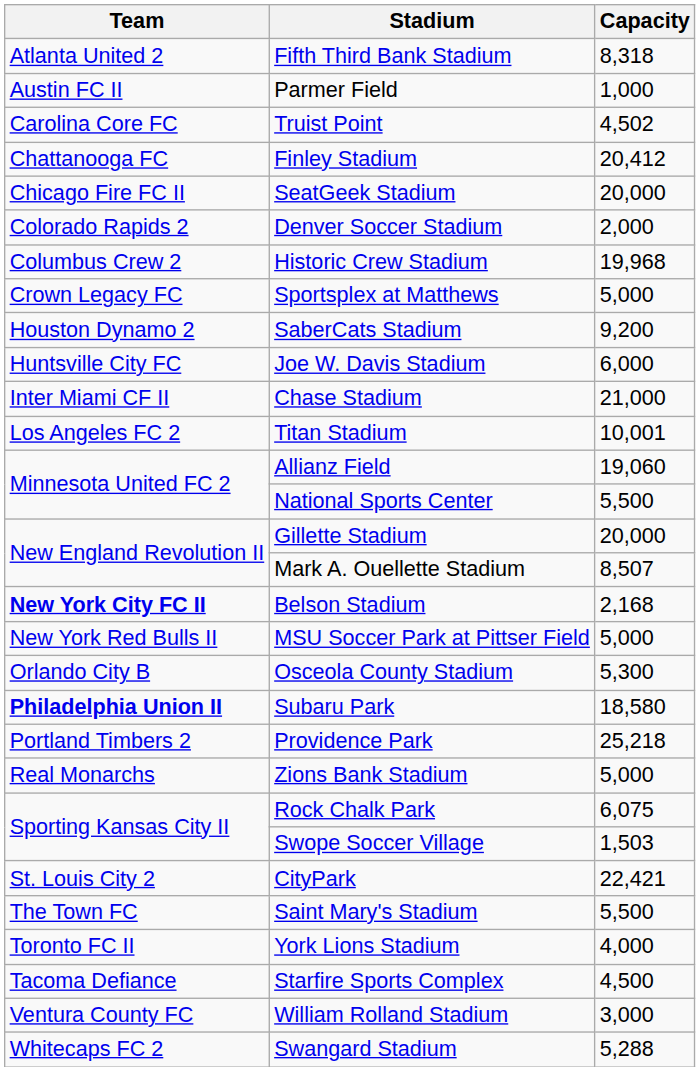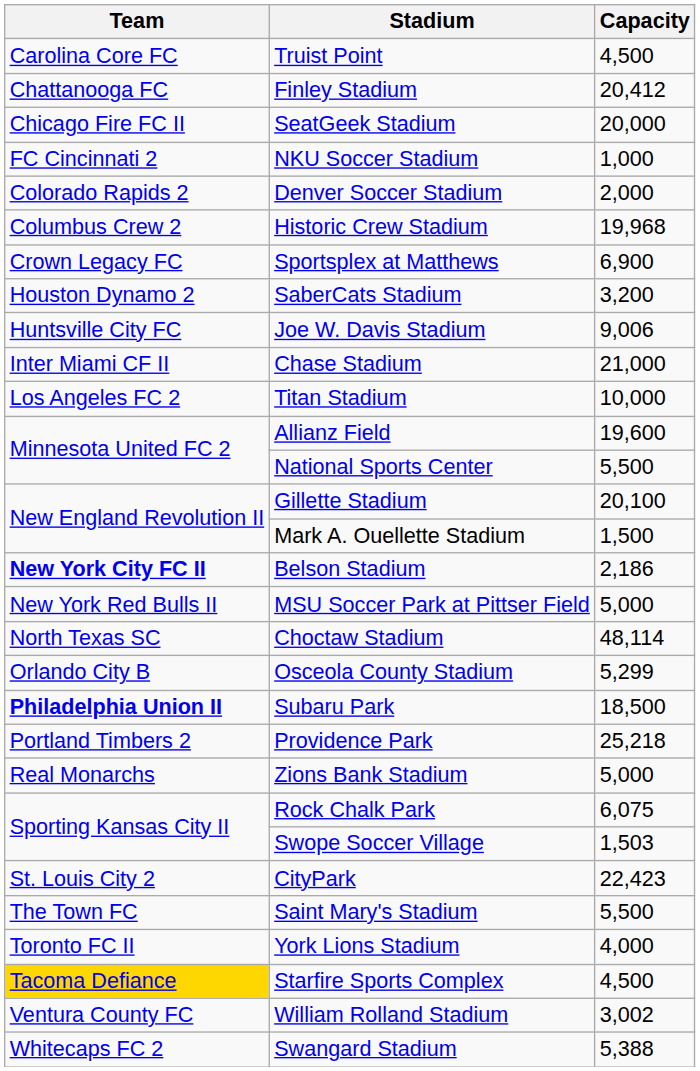 <table class="wikitable sortable" style="text-align:left">
 <tr>
 <th>Team</th>
 <th>Stadium</th>
 <th>Capacity</th>
 </tr>
 <tr>
-<td><a href='#'>Atlanta United 2</a></td>
-<td><a href='#'>Fifth Third Bank Stadium</a></td>
-<td>8,318</td>
-</tr>
-<tr>
-<td><a href='#'>Austin FC II</a></td>
-<td>Parmer Field</td>
-<td>1,000</td>
-</tr>
-<tr>
 <td><a href='#'>Carolina Core FC</a></td>
 <td><a href='#'>Truist Point</a></td>
-<td>4,502</td>
+<td>4,500</td>
 </tr>
 <tr>
 <td><a href='#'>Chattanooga FC</a></td>
 <td><a href='#'>Finley Stadium</a></td>
 <td>20,412</td>
 </tr>
 <tr>
 <td><a href='#'>Chicago Fire FC II</a></td>
 <td><a href='#'>SeatGeek Stadium</a></td>
 <td>20,000</td>
+</tr>
+<tr>
+<td><a href='#'>FC Cincinnati 2</a></td>
+<td><a href='#'>NKU Soccer Stadium</a></td>
+<td>1,000</td>
 </tr>
 <tr>
 <td><a href='#'>Colorado Rapids 2</a></td>
 <td><a href='#'>Denver Soccer Stadium</a></td>
 <td>2,000</td>
 </tr>
 <tr>
 <td><a href='#'>Columbus Crew 2</a></td>
 <td><a href='#'>Historic Crew Stadium</a></td>
 <td>19,968</td>
 </tr>
 <tr>
 <td><a href='#'>Crown Legacy FC</a></td>
 <td><a href='#'>Sportsplex at Matthews</a></td>
-<td>5,000</td>
+<td>6,900</td>
 </tr>
 <tr>
 <td><a href='#'>Houston Dynamo 2</a></td>
 <td><a href='#'>SaberCats Stadium</a></td>
-<td>9,200</td>
+<td>3,200</td>
 </tr>
 <tr>
 <td><a href='#'>Huntsville City FC</a></td>
 <td><a href='#'>Joe W. Davis Stadium</a></td>
-<td>6,000</td>
+<td>9,006</td>
 </tr>
 <tr>
 <td><a href='#'>Inter Miami CF II</a></td>
 <td><a href='#'>Chase Stadium</a></td>
 <td>21,000</td>
 </tr>
 <tr>
 <td><a href='#'>Los Angeles FC 2</a></td>
 <td><a href='#'>Titan Stadium</a></td>
-<td>10,001</td>
+<td>10,000</td>
 </tr>
 <tr>
 <td rowspan=2><a href='#'>Minnesota United FC 2</a></td>
 <td><a href='#'>Allianz Field</a></td>
-<td>19,060</td>
+<td>19,600</td>
 </tr>
 <tr>
 <td><a href='#'>National Sports Center</a></td>
 <td>5,500</td>
 </tr>
 <tr>
 <td rowspan=2><a href='#'>New England Revolution II</a></td>
 <td><a href='#'>Gillette Stadium</a></td>
-<td>20,000</td>
+<td>20,100</td>
 </tr>
 <tr>
 <td>Mark A. Ouellette Stadium</td>
-<td>8,507</td>
+<td>1,500</td>
 </tr>
 <tr>
 <td><strong><a href='#'>New York City FC II</a></strong></td>
 <td><a href='#'>Belson Stadium</a></td>
-<td>2,168</td>
+<td>2,186</td>
 </tr>
 <tr>
 <td><a href='#'>New York Red Bulls II</a></td>
 <td><a href='#'>MSU Soccer Park at Pittser Field</a></td>
 <td>5,000</td>
 </tr>
 <tr>
+<td><a href='#'>North Texas SC</a></td>
+<td><a href='#'>Choctaw Stadium</a></td>
+<td>48,114</td>
+</tr>
+<tr>
 <td><a href='#'>Orlando City B</a></td>
 <td><a href='#'>Osceola County Stadium</a></td>
-<td>5,300</td>
+<td>5,299</td>
 </tr>
 <tr>
 <td><strong><a href='#'>Philadelphia Union II</a></strong></td>
 <td><a href='#'>Subaru Park</a></td>
-<td>18,580</td>
+<td>18,500</td>
 </tr>
 <tr>
 <td><a href='#'>Portland Timbers 2</a></td>
 <td><a href='#'>Providence Park</a></td>
 <td>25,218</td>
 </tr>
 <tr>
 <td><a href='#'>Real Monarchs</a></td>
 <td><a href='#'>Zions Bank Stadium</a></td>
 <td>5,000</td>
 </tr>
 <tr>
 <td rowspan=2><a href='#'>Sporting Kansas City II</a></td>
 <td><a href='#'>Rock Chalk Park</a></td>
 <td>6,075</td>
 </tr>
 <tr>
 <td><a href='#'>Swope Soccer Village</a></td>
 <td>1,503</td>
 </tr>
 <tr>
 <td><a href='#'>St. Louis City 2</a></td>
 <td><a href='#'>CityPark</a></td>
-<td>22,421</td>
+<td>22,423</td>
 </tr>
 <tr>
 <td><a href='#'>The Town FC</a></td>
 <td><a href='#'>Saint Mary's Stadium</a></td>
 <td>5,500</td>
 </tr>
 <tr>
 <td><a href='#'>Toronto FC II</a></td>
 <td><a href='#'>York Lions Stadium</a></td>
 <td>4,000</td>
 </tr>
 <tr>
-<td><a href='#'>Tacoma Defiance</a></td>
+<td style="background: gold;"><a href='#'>Tacoma Defiance</a></td>
 <td><a href='#'>Starfire Sports Complex</a></td>
 <td>4,500</td>
 </tr>
 <tr>
 <td><a href='#'>Ventura County FC</a></td>
 <td><a href='#'>William Rolland Stadium</a></td>
-<td>3,000</td>
+<td>3,002</td>
 </tr>
 <tr>
 <td><a href='#'>Whitecaps FC 2</a></td>
 <td><a href='#'>Swangard Stadium</a></td>
-<td>5,288</td>
+<td>5,388</td>
 </tr>
 </table>
